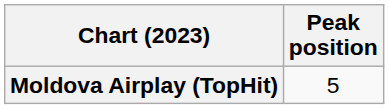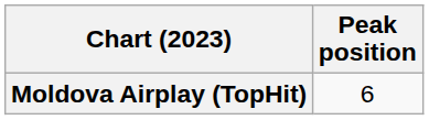 <table class="wikitable plainrowheaders" style="text-align:center">
 <tr>
 <th scope="col">Chart (2023)</th>
 <th scope="col">Peak<br>position</th>
 </tr>
 <tr>
 <th scope="row">Moldova Airplay (TopHit)</th>
-<td>5</td>
+<td>6</td>
 </tr>
 </table>
